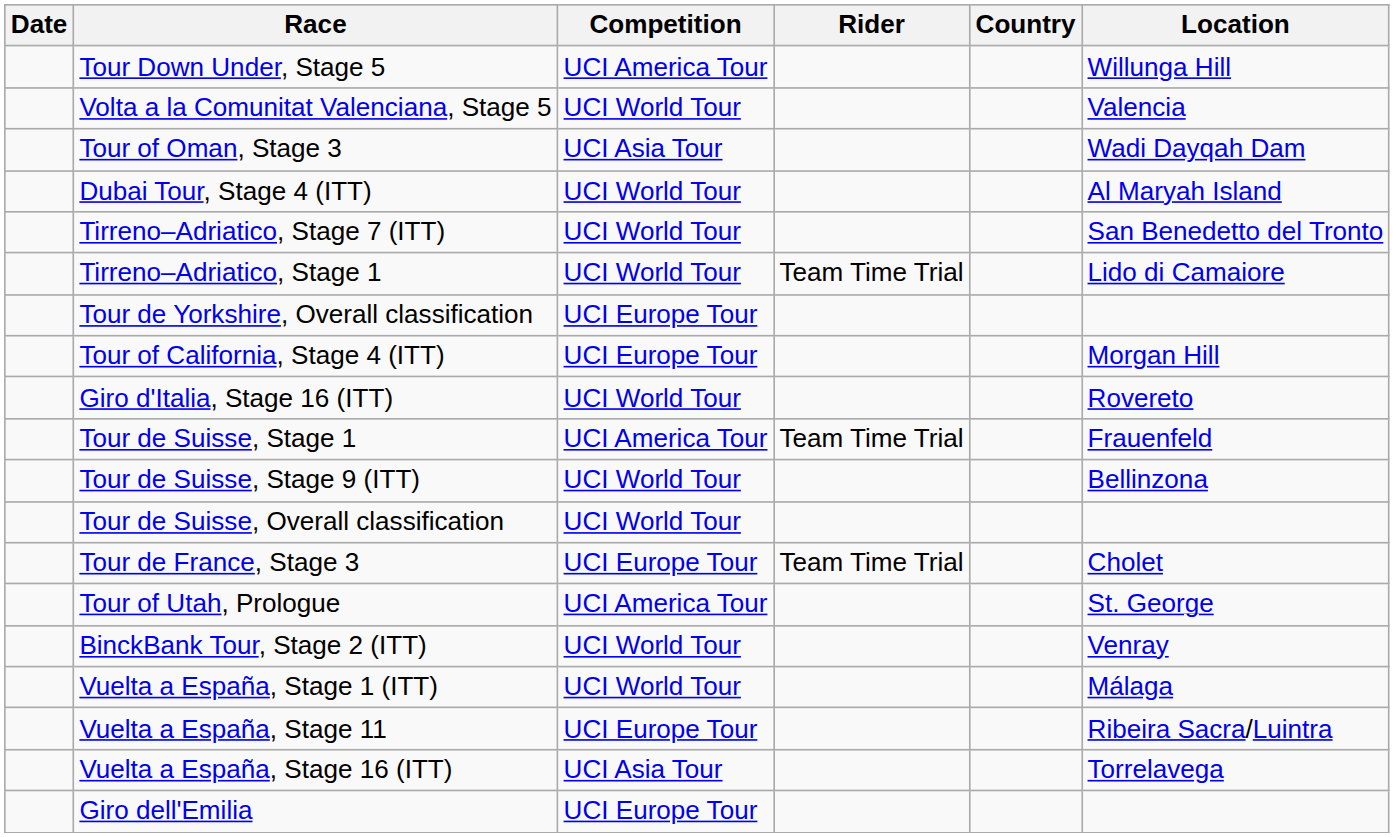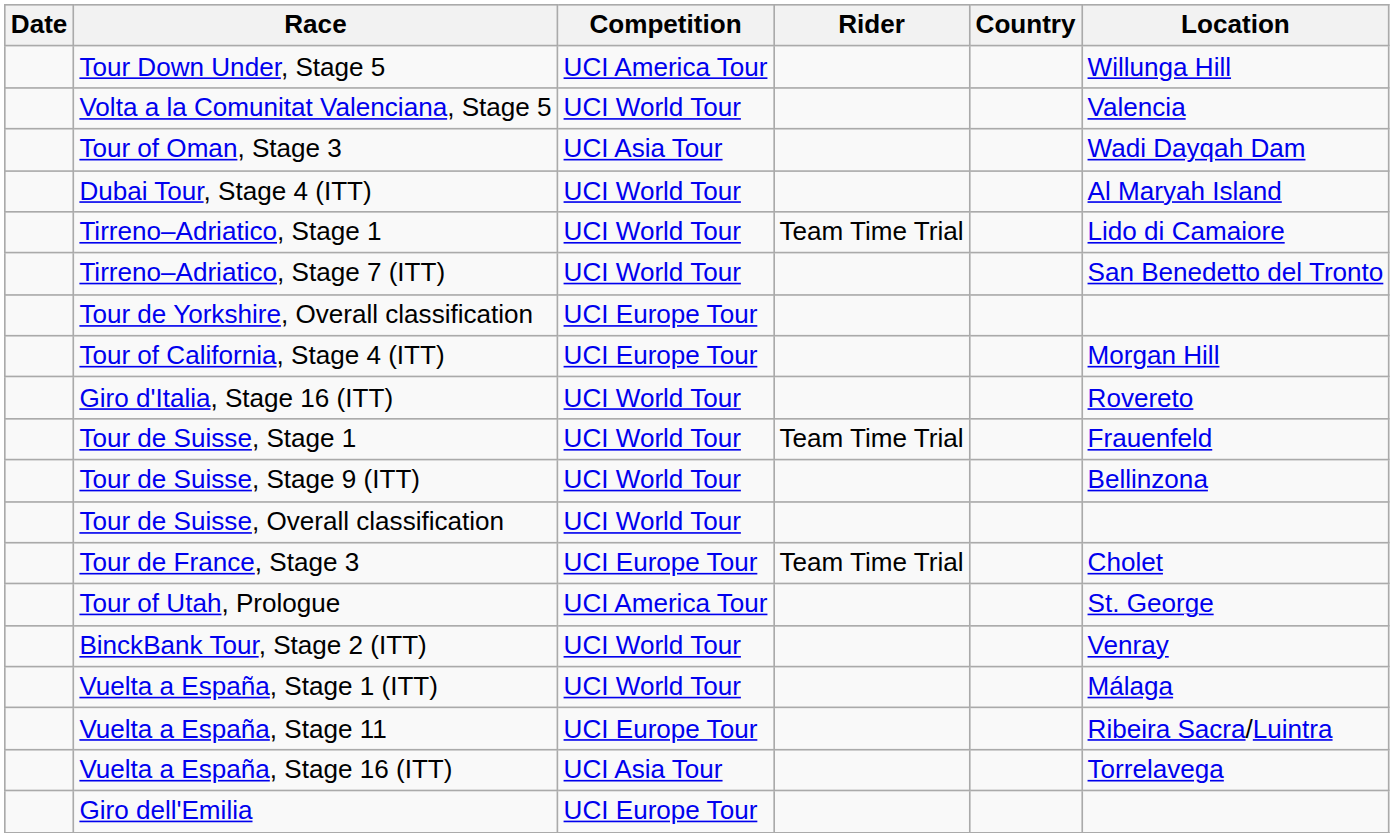 <table class="wikitable sortable">
 <tr>
 <th>Date</th>
 <th>Race</th>
 <th>Competition</th>
 <th>Rider</th>
 <th>Country</th>
 <th>Location</th>
 </tr>
 <tr>
 <td></td>
 <td><a href='#'>Tour Down Under</a>, Stage 5</td>
 <td><a href='#'>UCI America Tour</a></td>
 <td></td>
 <td></td>
 <td><a href='#'>Willunga Hill</a></td>
 </tr>
 <tr>
 <td></td>
 <td><a href='#'>Volta a la Comunitat Valenciana</a>, Stage 5</td>
 <td><a href='#'>UCI World Tour</a></td>
 <td></td>
 <td></td>
 <td><a href='#'>Valencia</a></td>
 </tr>
 <tr>
 <td></td>
 <td><a href='#'>Tour of Oman</a>, Stage 3</td>
 <td><a href='#'>UCI Asia Tour</a></td>
 <td></td>
 <td></td>
 <td><a href='#'>Wadi Dayqah Dam</a></td>
 </tr>
 <tr>
 <td></td>
 <td><a href='#'>Dubai Tour</a>, Stage 4 (ITT)</td>
 <td><a href='#'>UCI World Tour</a></td>
 <td></td>
 <td></td>
 <td><a href='#'>Al Maryah Island</a></td>
 </tr>
 <tr>
 <td></td>
+<td><a href='#'>Tirreno–Adriatico</a>, Stage 1</td>
+<td><a href='#'>UCI World Tour</a></td>
+<td>Team Time Trial </td>
+<td></td>
+<td><a href='#'>Lido di Camaiore</a></td>
+</tr>
+<tr>
+<td></td>
 <td><a href='#'>Tirreno–Adriatico</a>, Stage 7 (ITT)</td>
 <td><a href='#'>UCI World Tour</a></td>
 <td></td>
 <td></td>
 <td><a href='#'>San Benedetto del Tronto</a></td>
-</tr>
-<tr>
-<td></td>
-<td><a href='#'>Tirreno–Adriatico</a>, Stage 1</td>
-<td><a href='#'>UCI World Tour</a></td>
-<td>Team Time Trial </td>
-<td></td>
-<td><a href='#'>Lido di Camaiore</a></td>
 </tr>
 <tr>
 <td></td>
 <td><a href='#'>Tour de Yorkshire</a>, Overall classification</td>
 <td><a href='#'>UCI Europe Tour</a></td>
 <td></td>
 <td></td>
 <td></td>
 </tr>
 <tr>
 <td></td>
 <td><a href='#'>Tour of California</a>, Stage 4 (ITT)</td>
 <td><a href='#'>UCI Europe Tour</a></td>
 <td></td>
 <td></td>
 <td><a href='#'>Morgan Hill</a></td>
 </tr>
 <tr>
 <td></td>
 <td><a href='#'>Giro d'Italia</a>, Stage 16 (ITT)</td>
 <td><a href='#'>UCI World Tour</a></td>
 <td></td>
 <td></td>
 <td><a href='#'>Rovereto</a></td>
 </tr>
 <tr>
 <td></td>
 <td><a href='#'>Tour de Suisse</a>, Stage 1</td>
-<td><a href='#'>UCI America Tour</a></td>
+<td><a href='#'>UCI World Tour</a></td>
 <td>Team Time Trial </td>
 <td></td>
 <td><a href='#'>Frauenfeld</a></td>
 </tr>
 <tr>
 <td></td>
 <td><a href='#'>Tour de Suisse</a>, Stage 9 (ITT)</td>
 <td><a href='#'>UCI World Tour</a></td>
 <td></td>
 <td></td>
 <td><a href='#'>Bellinzona</a></td>
 </tr>
 <tr>
 <td></td>
 <td><a href='#'>Tour de Suisse</a>, Overall classification</td>
 <td><a href='#'>UCI World Tour</a></td>
 <td></td>
 <td></td>
 <td></td>
 </tr>
 <tr>
 <td></td>
 <td><a href='#'>Tour de France</a>, Stage 3</td>
 <td><a href='#'>UCI Europe Tour</a></td>
 <td>Team Time Trial </td>
 <td></td>
 <td><a href='#'>Cholet</a></td>
 </tr>
 <tr>
 <td></td>
 <td><a href='#'>Tour of Utah</a>, Prologue</td>
 <td><a href='#'>UCI America Tour</a></td>
 <td></td>
 <td></td>
 <td><a href='#'>St. George</a></td>
 </tr>
 <tr>
 <td></td>
 <td><a href='#'>BinckBank Tour</a>, Stage 2 (ITT)</td>
 <td><a href='#'>UCI World Tour</a></td>
 <td></td>
 <td></td>
 <td><a href='#'>Venray</a></td>
 </tr>
 <tr>
 <td></td>
 <td><a href='#'>Vuelta a España</a>, Stage 1 (ITT)</td>
 <td><a href='#'>UCI World Tour</a></td>
 <td></td>
 <td></td>
 <td><a href='#'>Málaga</a></td>
 </tr>
 <tr>
 <td></td>
 <td><a href='#'>Vuelta a España</a>, Stage 11</td>
 <td><a href='#'>UCI Europe Tour</a></td>
 <td></td>
 <td></td>
 <td><a href='#'>Ribeira Sacra</a>/<a href='#'>Luintra</a></td>
 </tr>
 <tr>
 <td></td>
 <td><a href='#'>Vuelta a España</a>, Stage 16 (ITT)</td>
 <td><a href='#'>UCI Asia Tour</a></td>
 <td></td>
 <td></td>
 <td><a href='#'>Torrelavega</a></td>
 </tr>
 <tr>
 <td></td>
 <td><a href='#'>Giro dell'Emilia</a></td>
 <td><a href='#'>UCI Europe Tour</a></td>
 <td></td>
 <td></td>
 <td></td>
 </tr>
 <tr>
 </tr>
 </table>
